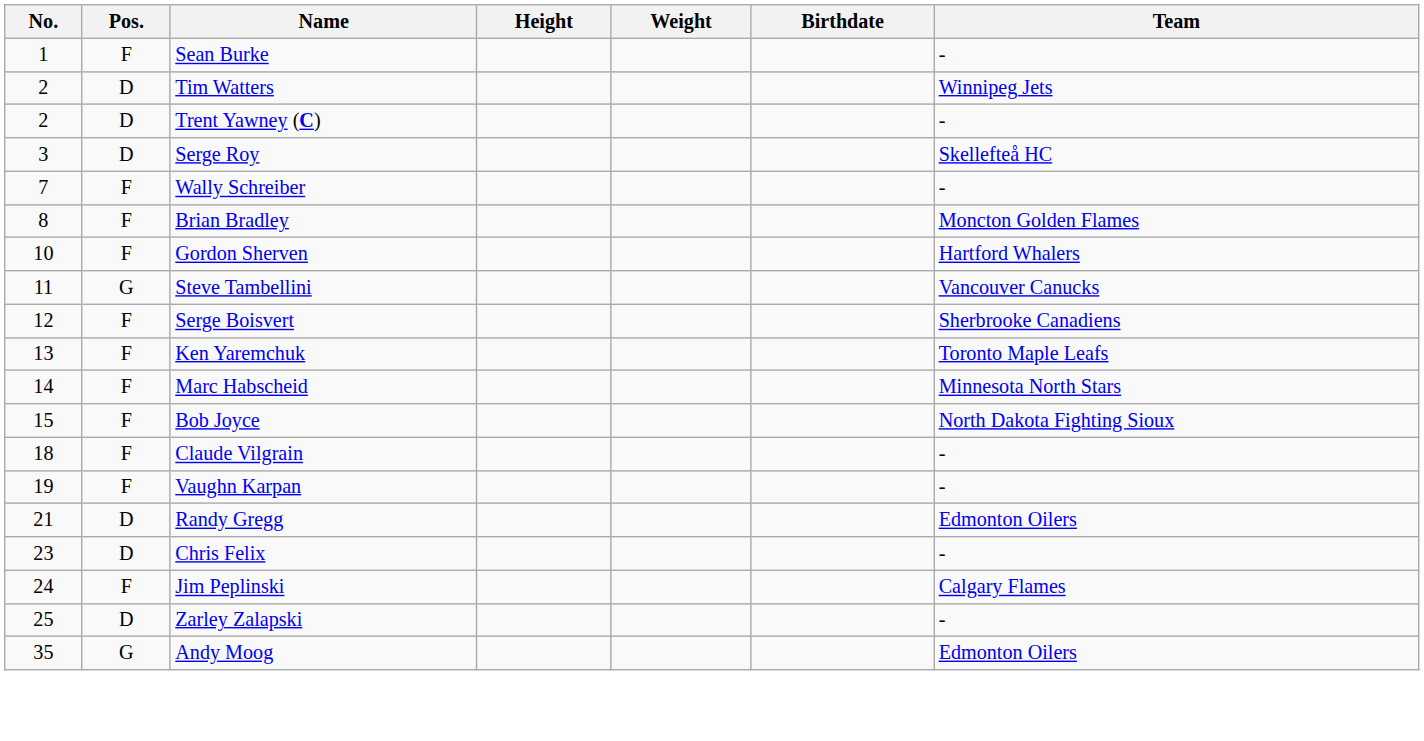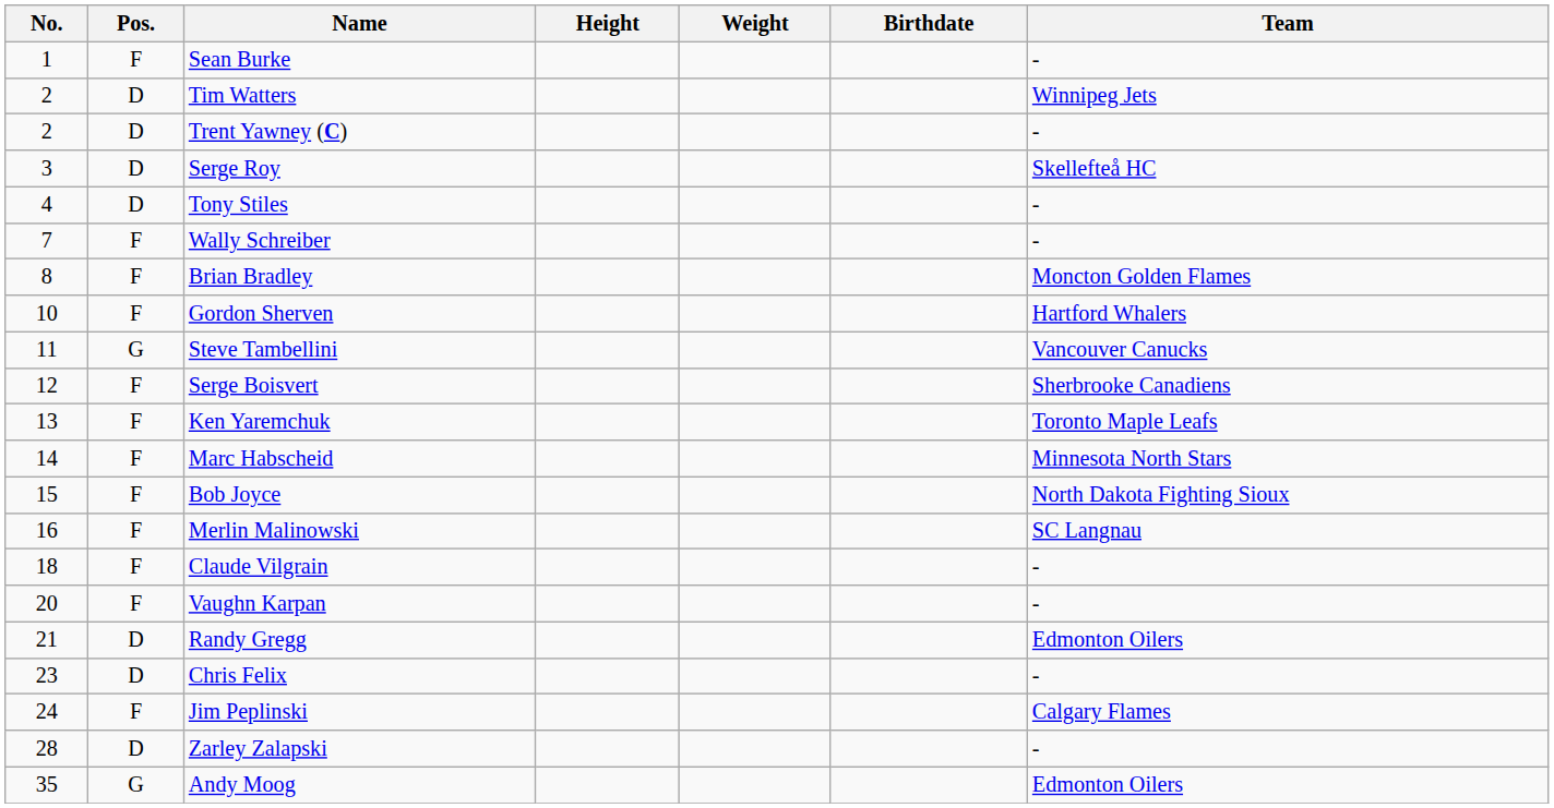 <table class="wikitable sortable" width="80%" style="font-size: 90%; text-align: center;">
 <tr>
 <th>No.</th>
 <th>Pos.</th>
 <th>Name</th>
 <th>Height</th>
 <th>Weight</th>
 <th>Birthdate</th>
 <th>Team</th>
 </tr>
 <tr>
 <td>1</td>
 <td>F</td>
 <td style="text-align:left;"><a href='#'>Sean Burke</a></td>
 <td></td>
 <td></td>
 <td style="text-align:right;"></td>
 <td style="text-align:left;">-</td>
 </tr>
 <tr>
 <td>2</td>
 <td>D</td>
 <td style="text-align:left;"><a href='#'>Tim Watters</a></td>
 <td></td>
 <td></td>
 <td style="text-align:right;"></td>
 <td style="text-align:left;"> <a href='#'>Winnipeg Jets</a></td>
 </tr>
 <tr>
 <td>2</td>
 <td>D</td>
 <td style="text-align:left;"><a href='#'>Trent Yawney</a> (<strong><a href='#'>C</a></strong>)</td>
 <td></td>
 <td></td>
 <td style="text-align:right;"></td>
 <td style="text-align:left;">-</td>
 </tr>
 <tr>
 <td>3</td>
 <td>D</td>
 <td style="text-align:left;"><a href='#'>Serge Roy</a></td>
 <td></td>
 <td></td>
 <td style="text-align:right;"></td>
 <td style="text-align:left;"> <a href='#'>Skellefteå HC</a></td>
+</tr>
+<tr>
+<td>4</td>
+<td>D</td>
+<td style="text-align:left;"><a href='#'>Tony Stiles</a></td>
+<td></td>
+<td></td>
+<td style="text-align:right;"></td>
+<td style="text-align:left;">-</td>
 </tr>
 <tr>
 <td>7</td>
 <td>F</td>
 <td style="text-align:left;"><a href='#'>Wally Schreiber</a></td>
 <td></td>
 <td></td>
 <td style="text-align:right;"></td>
 <td style="text-align:left;">-</td>
 </tr>
 <tr>
 <td>8</td>
 <td>F</td>
 <td style="text-align:left;"><a href='#'>Brian Bradley</a></td>
 <td></td>
 <td></td>
 <td style="text-align:right;"></td>
 <td style="text-align:left;"> <a href='#'>Moncton Golden Flames</a></td>
 </tr>
 <tr>
 <td>10</td>
 <td>F</td>
 <td style="text-align:left;"><a href='#'>Gordon Sherven</a></td>
 <td></td>
 <td></td>
 <td style="text-align:right;"></td>
 <td style="text-align:left;"> <a href='#'>Hartford Whalers</a></td>
 </tr>
 <tr>
 <td>11</td>
 <td>G</td>
 <td style="text-align:left;"><a href='#'>Steve Tambellini</a></td>
 <td></td>
 <td></td>
 <td style="text-align:right;"></td>
 <td style="text-align:left;"> <a href='#'>Vancouver Canucks</a></td>
 </tr>
 <tr>
 <td>12</td>
 <td>F</td>
 <td style="text-align:left;"><a href='#'>Serge Boisvert</a></td>
 <td></td>
 <td></td>
 <td style="text-align:right;"></td>
 <td style="text-align:left;"> <a href='#'>Sherbrooke Canadiens</a></td>
 </tr>
 <tr>
 <td>13</td>
 <td>F</td>
 <td style="text-align:left;"><a href='#'>Ken Yaremchuk</a></td>
 <td></td>
 <td></td>
 <td style="text-align:right;"></td>
 <td style="text-align:left;"> <a href='#'>Toronto Maple Leafs</a></td>
 </tr>
 <tr>
 <td>14</td>
 <td>F</td>
 <td style="text-align:left;"><a href='#'>Marc Habscheid</a></td>
 <td></td>
 <td></td>
 <td style="text-align:right;"></td>
 <td style="text-align:left;"> <a href='#'>Minnesota North Stars</a></td>
 </tr>
 <tr>
 <td>15</td>
 <td>F</td>
 <td style="text-align:left;"><a href='#'>Bob Joyce</a></td>
 <td></td>
 <td></td>
 <td style="text-align:right;"></td>
 <td style="text-align:left;"> <a href='#'>North Dakota Fighting Sioux</a></td>
 </tr>
 <tr>
+<td>16</td>
+<td>F</td>
+<td style="text-align:left;"><a href='#'>Merlin Malinowski</a></td>
+<td></td>
+<td></td>
+<td style="text-align:right;"></td>
+<td style="text-align:left;"> <a href='#'>SC Langnau</a></td>
+</tr>
+<tr>
 <td>18</td>
 <td>F</td>
 <td style="text-align:left;"><a href='#'>Claude Vilgrain</a></td>
 <td></td>
 <td></td>
 <td style="text-align:right;"></td>
 <td style="text-align:left;">-</td>
 </tr>
 <tr>
-<td>19</td>
+<td>20</td>
 <td>F</td>
 <td style="text-align:left;"><a href='#'>Vaughn Karpan</a></td>
 <td></td>
 <td></td>
 <td style="text-align:right;"></td>
 <td style="text-align:left;">-</td>
 </tr>
 <tr>
 <td>21</td>
 <td>D</td>
 <td style="text-align:left;"><a href='#'>Randy Gregg</a></td>
 <td></td>
 <td></td>
 <td style="text-align:right;"></td>
 <td style="text-align:left;"> <a href='#'>Edmonton Oilers</a></td>
 </tr>
 <tr>
 <td>23</td>
 <td>D</td>
 <td style="text-align:left;"><a href='#'>Chris Felix</a></td>
 <td></td>
 <td></td>
 <td style="text-align:right;"></td>
 <td style="text-align:left;">-</td>
 </tr>
 <tr>
 <td>24</td>
 <td>F</td>
 <td style="text-align:left;"><a href='#'>Jim Peplinski</a></td>
 <td></td>
 <td></td>
 <td style="text-align:right;"></td>
 <td style="text-align:left;"> <a href='#'>Calgary Flames</a></td>
 </tr>
 <tr>
-<td>25</td>
+<td>28</td>
 <td>D</td>
 <td style="text-align:left;"><a href='#'>Zarley Zalapski</a></td>
 <td></td>
 <td></td>
 <td style="text-align:right;"></td>
 <td style="text-align:left;">-</td>
 </tr>
 <tr>
 <td>35</td>
 <td>G</td>
 <td style="text-align:left;"><a href='#'>Andy Moog</a></td>
 <td></td>
 <td></td>
 <td style="text-align:right;"></td>
 <td style="text-align:left;"> <a href='#'>Edmonton Oilers</a></td>
 </tr>
 </table>
